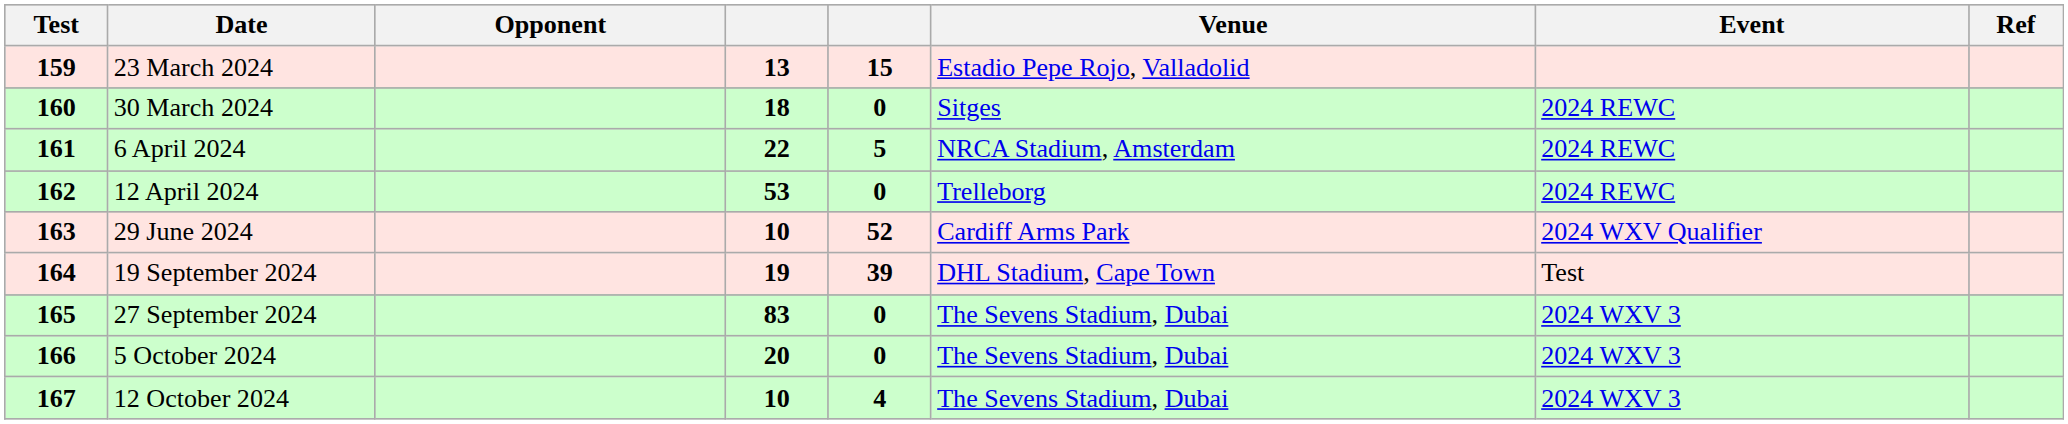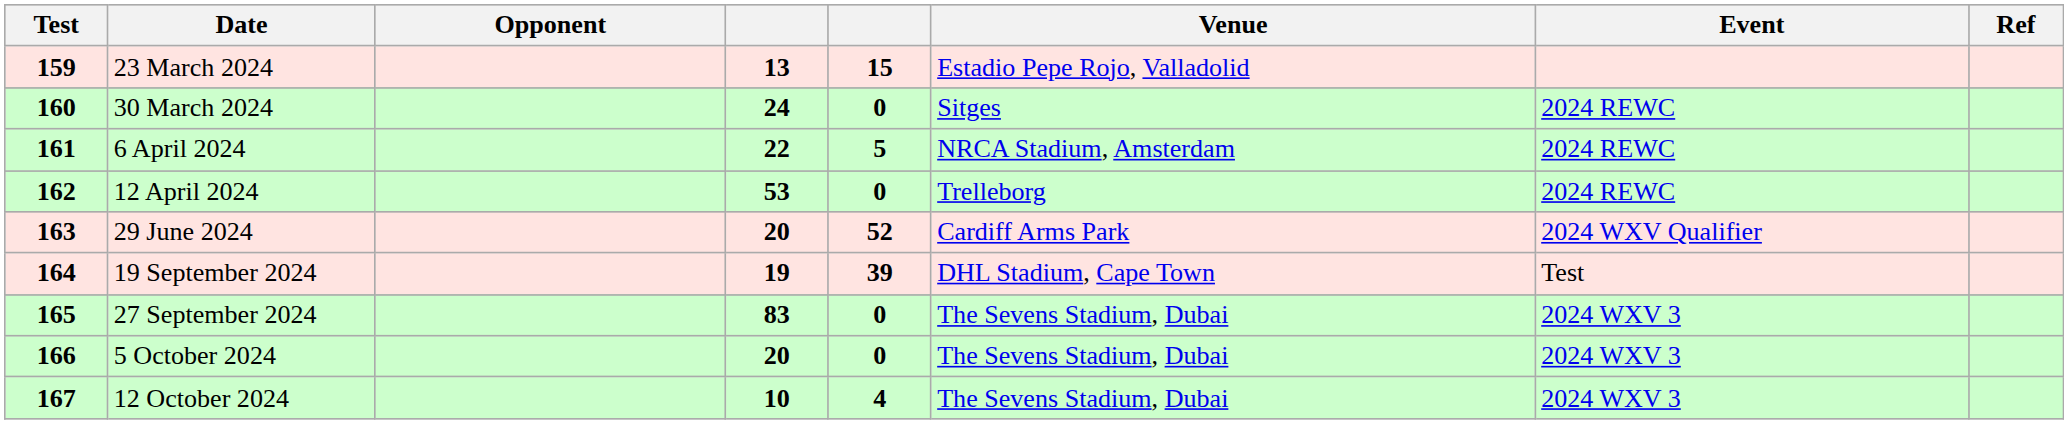 <table class="wikitable sortable" style="width:100%">
 <tr>
 <th style="width:5%">Test</th>
 <th style="width:13%">Date</th>
 <th style="width:17%">Opponent</th>
 <th style="width:5%"></th>
 <th style="width:5%"></th>
 <th>Venue</th>
 <th>Event</th>
 <th>Ref</th>
 </tr>
 <tr bgcolor="FFE4E1">
 <td align="center"><strong>159</strong></td>
 <td>23 March 2024</td>
 <td></td>
 <td align="center"><strong>13</strong></td>
 <td align="center"><strong>15</strong></td>
 <td><a href='#'>Estadio Pepe Rojo</a>, <a href='#'>Valladolid</a></td>
 <td></td>
 <td></td>
 </tr>
 <tr bgcolor="#ccffcc">
 <td align="center"><strong>160</strong></td>
 <td>30 March 2024</td>
 <td></td>
-<td align="center"><strong>18</strong></td>
+<td align="center"><strong>24</strong></td>
 <td align="center"><strong>0</strong></td>
 <td><a href='#'>Sitges</a></td>
 <td><a href='#'>2024 REWC</a></td>
 <td></td>
 </tr>
 <tr bgcolor="#ccffcc">
 <td align="center"><strong>161</strong></td>
 <td>6 April 2024</td>
 <td></td>
 <td align="center"><strong>22</strong></td>
 <td align="center"><strong>5</strong></td>
 <td><a href='#'>NRCA Stadium</a>, <a href='#'>Amsterdam</a></td>
 <td><a href='#'>2024 REWC</a></td>
 <td></td>
 </tr>
 <tr bgcolor="#ccffcc">
 <td align="center"><strong>162</strong></td>
 <td>12 April 2024</td>
 <td></td>
 <td align="center"><strong>53</strong></td>
 <td align="center"><strong>0</strong></td>
 <td><a href='#'>Trelleborg</a></td>
 <td><a href='#'>2024 REWC</a></td>
 <td></td>
 </tr>
 <tr bgcolor="FFE4E1">
 <td align="center"><strong>163</strong></td>
 <td>29 June 2024</td>
 <td></td>
-<td align="center"><strong>10</strong></td>
+<td align="center"><strong>20</strong></td>
 <td align="center"><strong>52</strong></td>
 <td><a href='#'>Cardiff Arms Park</a></td>
 <td><a href='#'>2024 WXV Qualifier</a></td>
 <td></td>
 </tr>
 <tr bgcolor="FFE4E1">
 <td align="center"><strong>164</strong></td>
 <td>19 September 2024</td>
 <td></td>
 <td align="center"><strong>19</strong></td>
 <td align="center"><strong>39</strong></td>
 <td><a href='#'>DHL Stadium</a>, <a href='#'>Cape Town</a></td>
 <td>Test</td>
 <td></td>
 </tr>
 <tr bgcolor="#ccffcc">
 <td align="center"><strong>165</strong></td>
 <td>27 September 2024</td>
 <td></td>
 <td align="center"><strong>83</strong></td>
 <td align="center"><strong>0</strong></td>
 <td><a href='#'>The Sevens Stadium</a>, <a href='#'>Dubai</a></td>
 <td><a href='#'>2024 WXV 3</a></td>
 <td></td>
 </tr>
 <tr bgcolor="#ccffcc">
 <td align="center"><strong>166</strong></td>
 <td>5 October 2024</td>
 <td></td>
 <td align="center"><strong>20</strong></td>
 <td align="center"><strong>0</strong></td>
 <td><a href='#'>The Sevens Stadium</a>, <a href='#'>Dubai</a></td>
 <td><a href='#'>2024 WXV 3</a></td>
 <td></td>
 </tr>
 <tr bgcolor="#ccffcc">
 <td align="center"><strong>167</strong></td>
 <td>12 October 2024</td>
 <td></td>
 <td align="center"><strong>10</strong></td>
 <td align="center"><strong>4</strong></td>
 <td><a href='#'>The Sevens Stadium</a>, <a href='#'>Dubai</a></td>
 <td><a href='#'>2024 WXV 3</a></td>
 <td></td>
 </tr>
 </table>
